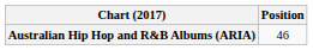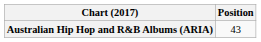 <table class="wikitable plainrowheaders" style="text-align:center">
 <tr>
 <th scope="col">Chart (2017)</th>
 <th scope="col">Position</th>
 </tr>
 <tr>
 <th scope="row">Australian Hip Hop and R&B Albums (ARIA)</th>
-<td>46</td>
+<td>43</td>
 </tr>
 </table>
